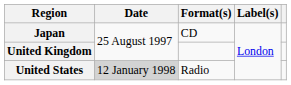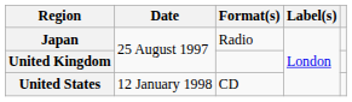 <table class="wikitable plainrowheaders">
 <tr>
 <th scope="col">Region</th>
 <th scope="col">Date</th>
 <th scope="col">Format(s)</th>
 <th scope="col">Label(s)</th>
 <th scope="col"></th>
 </tr>
 <tr>
 <th scope="row">Japan</th>
 <td rowspan="2">25 August 1997</td>
-<td>CD</td>
+<td>Radio</td>
 <td rowspan="3"><a href='#'>London</a></td>
 <td></td>
 </tr>
 <tr>
 <th scope="row">United Kingdom</th>
 <td></td>
 <td></td>
 </tr>
 <tr>
 <th scope="row">United States</th>
-<td style="background: lightgrey;">12 January 1998</td>
-<td>Radio</td>
+<td>12 January 1998</td>
+<td>CD</td>
 <td></td>
 </tr>
 </table>
